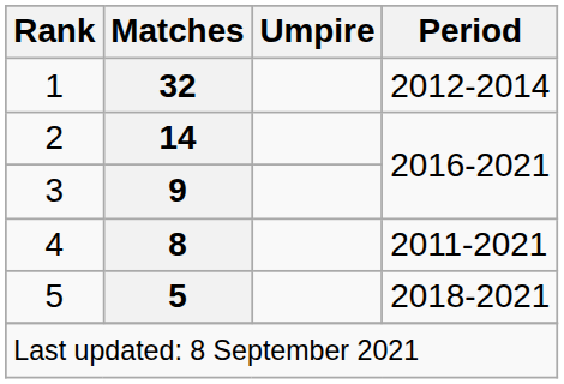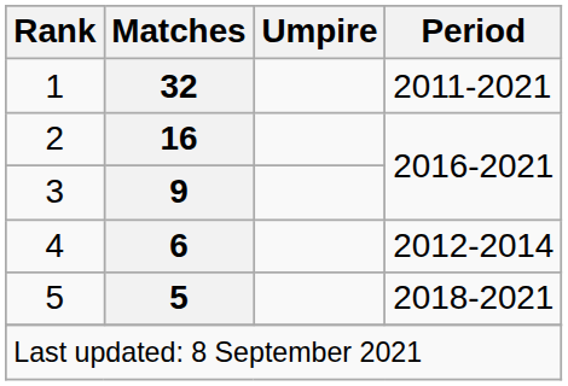 <table class="wikitable plainrowheaders sortable">
 <tr>
 <th scope=col>Rank</th>
 <th scope=col>Matches</th>
 <th scope=col>Umpire</th>
 <th scope=col>Period</th>
 </tr>
 <tr>
 <td align=center>1</td>
 <th scope=row style=text-align:center;>32</th>
 <td></td>
-<td>2012-2014</td>
+<td>2011-2021</td>
 </tr>
 <tr>
 <td align=center>2</td>
-<th scope=row style=text-align:center;>14</th>
+<th scope=row style=text-align:center;>16</th>
 <td></td>
 <td rowspan=2>2016-2021</td>
 </tr>
 <tr>
 <td align=center>3</td>
 <th scope=row style=text-align:center;>9</th>
 <td></td>
 </tr>
 <tr>
 <td align=center>4</td>
-<th scope=row style=text-align:center;>8</th>
+<th scope=row style=text-align:center;>6</th>
 <td></td>
-<td>2011-2021</td>
+<td>2012-2014</td>
 </tr>
 <tr>
 <td align=center>5</td>
 <th scope=row style=text-align:center;>5</th>
 <td></td>
 <td>2018-2021</td>
 </tr>
 <tr>
 </tr>
 <tr class=sortbottom>
 <td colspan=4><small>Last updated: 8 September 2021</small></td>
 </tr>
 </table>
